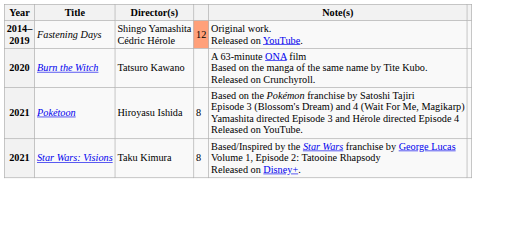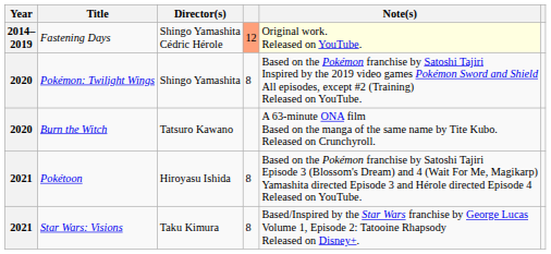 <table class="wikitable sortable plainrowheaders">
 <tr>
 <th scope="col" class="unsortable" width=10>Year</th>
 <th scope="col">Title</th>
 <th scope="col">Director(s)</th>
 <th scope="col"></th>
 <th scope="col" class="unsortable">Note(s)</th>
 <th scope="col" class="unsortable"></th>
 </tr>
 <tr>
 <th scope="row">2014–2019</th>
 <td><em>Fastening Days</em></td>
 <td>Shingo Yamashita<br>Cédric Hérole</td>
 <td style="background: lightsalmon;">12</td>
-<td style="text-align: left">Original work.<br>Released on <a href='#'>YouTube</a>.</td>
+<td style="background: lightyellow; text-align: left">Original work.<br>Released on <a href='#'>YouTube</a>.</td>
+<td></td>
+</tr>
+<tr>
+<th scope="row">2020</th>
+<td><em><a href='#'>Pokémon: Twilight Wings</a></em></td>
+<td>Shingo Yamashita</td>
+<td>8</td>
+<td style="text-align: left">Based on the <em><a href='#'>Pokémon</a></em> franchise by <a href='#'>Satoshi Tajiri</a><br>Inspired by the 2019 video games <em><a href='#'>Pokémon Sword and Shield</a></em><br>All episodes, except #2 (Training)<br>Released on YouTube.</td>
 <td></td>
 </tr>
 <tr>
 <th scope="row">2020</th>
 <td><em><a href='#'>Burn the Witch</a></em></td>
 <td>Tatsuro Kawano</td>
 <td></td>
 <td style="text-align: left">A 63-minute <a href='#'>ONA</a> film<br>Based on the manga of the same name by Tite Kubo.<br>Released on Crunchyroll.</td>
 <td></td>
 </tr>
 <tr>
 <th scope="row">2021</th>
 <td><em><a href='#'>Pokétoon</a></em></td>
 <td>Hiroyasu Ishida</td>
 <td>8</td>
 <td style="text-align: left">Based on the <em>Pokémon</em> franchise by Satoshi Tajiri<br>Episode 3 (Blossom's Dream) and 4 (Wait For Me, Magikarp)<br>Yamashita directed Episode 3 and Hérole	directed Episode 4<br>Released on YouTube.</td>
 <td></td>
 </tr>
 <tr>
 <th scope="row">2021</th>
 <td><em><a href='#'>Star Wars: Visions</a></em></td>
 <td>Taku Kimura</td>
 <td>8</td>
 <td style="text-align: left">Based/Inspired by the <em><a href='#'>Star Wars</a></em> franchise by <a href='#'>George Lucas</a><br>Volume 1, Episode 2: Tatooine Rhapsody<br>Released on <a href='#'>Disney+</a>.</td>
 <td></td>
 </tr>
 </table>
